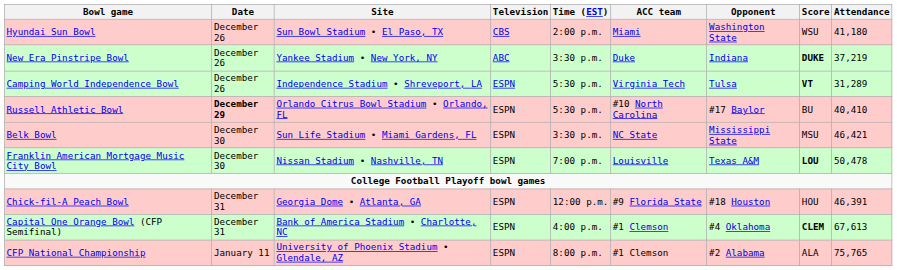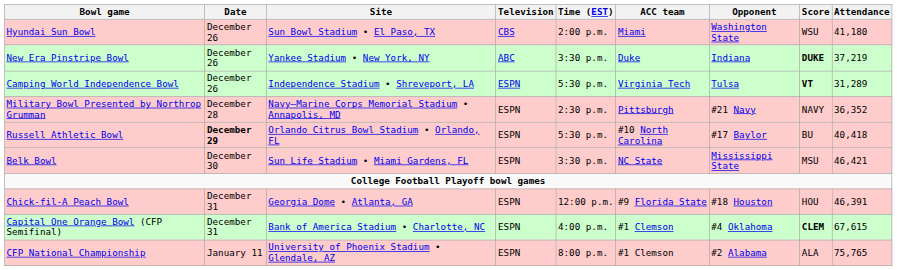 <table class="wikitable">
 <tr>
 <th>Bowl game</th>
 <th>Date</th>
 <th>Site</th>
 <th>Television</th>
 <th>Time (<a href='#'>EST</a>)</th>
 <th>ACC team</th>
 <th>Opponent</th>
 <th>Score</th>
 <th>Attendance</th>
 </tr>
 <tr bgcolor=ffcccc>
 <td><a href='#'>Hyundai Sun Bowl</a></td>
 <td>December 26</td>
 <td><a href='#'>Sun Bowl Stadium</a> • <a href='#'>El Paso, TX</a></td>
 <td><a href='#'>CBS</a></td>
 <td>2:00 p.m.</td>
 <td><a href='#'>Miami</a></td>
 <td><a href='#'>Washington State</a></td>
 <td>WSU </td>
 <td>41,180</td>
 </tr>
 <tr bgcolor=ccffcc>
 <td><a href='#'>New Era Pinstripe Bowl</a></td>
 <td>December 26</td>
 <td><a href='#'>Yankee Stadium</a> • <a href='#'>New York, NY</a></td>
 <td><a href='#'>ABC</a></td>
 <td>3:30 p.m.</td>
 <td><a href='#'>Duke</a></td>
 <td><a href='#'>Indiana</a></td>
 <td><strong>DUKE</strong> </td>
 <td>37,219</td>
 </tr>
 <tr bgcolor=ccffcc>
 <td><a href='#'>Camping World Independence Bowl</a></td>
 <td>December 26</td>
 <td><a href='#'>Independence Stadium</a> • <a href='#'>Shreveport, LA</a></td>
 <td><a href='#'>ESPN</a></td>
 <td>5:30 p.m.</td>
 <td><a href='#'>Virginia Tech</a></td>
 <td><a href='#'>Tulsa</a></td>
 <td><strong>VT</strong> </td>
 <td>31,289</td>
 </tr>
 <tr bgcolor=ffcccc>
+<td><a href='#'>Military Bowl Presented by Northrop Grumman</a></td>
+<td>December 28</td>
+<td><a href='#'>Navy–Marine Corps Memorial Stadium</a> • <a href='#'>Annapolis, MD</a></td>
+<td>ESPN</td>
+<td>2:30 p.m.</td>
+<td><a href='#'>Pittsburgh</a></td>
+<td>#21 <a href='#'>Navy</a></td>
+<td>NAVY </td>
+<td>36,352</td>
+</tr>
+<tr bgcolor=ffcccc>
 <td><a href='#'>Russell Athletic Bowl</a></td>
 <td><strong>December 29</strong></td>
 <td><a href='#'>Orlando Citrus Bowl Stadium</a> • <a href='#'>Orlando, FL</a></td>
 <td>ESPN</td>
 <td>5:30 p.m.</td>
 <td>#10 <a href='#'>North Carolina</a></td>
 <td>#17 <a href='#'>Baylor</a></td>
 <td>BU </td>
-<td>40,410</td>
+<td>40,418</td>
 </tr>
 <tr bgcolor=ffcccc>
 <td><a href='#'>Belk Bowl</a></td>
 <td>December 30</td>
 <td><a href='#'>Sun Life Stadium</a> • <a href='#'>Miami Gardens, FL</a></td>
 <td>ESPN</td>
 <td>3:30 p.m.</td>
 <td><a href='#'>NC State</a></td>
 <td><a href='#'>Mississippi State</a></td>
 <td>MSU </td>
 <td>46,421</td>
-</tr>
-<tr bgcolor=ccffcc>
-<td><a href='#'>Franklin American Mortgage Music City Bowl</a></td>
-<td>December 30</td>
-<td><a href='#'>Nissan Stadium</a> • <a href='#'>Nashville, TN</a></td>
-<td>ESPN</td>
-<td>7:00 p.m.</td>
-<td><a href='#'>Louisville</a></td>
-<td><a href='#'>Texas A&M</a></td>
-<td><strong>LOU</strong> </td>
-<td>50,478</td>
 </tr>
 <tr>
 <td colspan="9" style="text-align:center;"><strong>College Football Playoff bowl games</strong></td>
 </tr>
 <tr bgcolor=ffcccc>
 <td><a href='#'>Chick-fil-A Peach Bowl</a></td>
 <td>December 31</td>
 <td><a href='#'>Georgia Dome</a> • <a href='#'>Atlanta, GA</a></td>
 <td>ESPN</td>
 <td>12:00 p.m.</td>
 <td>#9 <a href='#'>Florida State</a></td>
 <td>#18 <a href='#'>Houston</a></td>
 <td>HOU </td>
 <td>46,391</td>
 </tr>
 <tr bgcolor=ccffcc>
 <td><a href='#'>Capital One Orange Bowl</a> (CFP Semifinal)</td>
 <td>December 31</td>
 <td><a href='#'>Bank of America Stadium</a> • <a href='#'>Charlotte, NC</a></td>
 <td>ESPN</td>
 <td>4:00 p.m.</td>
 <td>#1 <a href='#'>Clemson</a></td>
 <td>#4 <a href='#'>Oklahoma</a></td>
 <td><strong>CLEM</strong> </td>
-<td>67,613</td>
+<td>67,615</td>
 </tr>
 <tr bgcolor=ffcccc>
 <td><a href='#'>CFP National Championship</a></td>
 <td>January 11</td>
 <td><a href='#'>University of Phoenix Stadium</a> • <a href='#'>Glendale, AZ</a></td>
 <td>ESPN</td>
 <td>8:00 p.m.</td>
 <td>#1 Clemson</td>
 <td>#2 <a href='#'>Alabama</a></td>
 <td>ALA </td>
 <td>75,765</td>
 </tr>
 </table>
